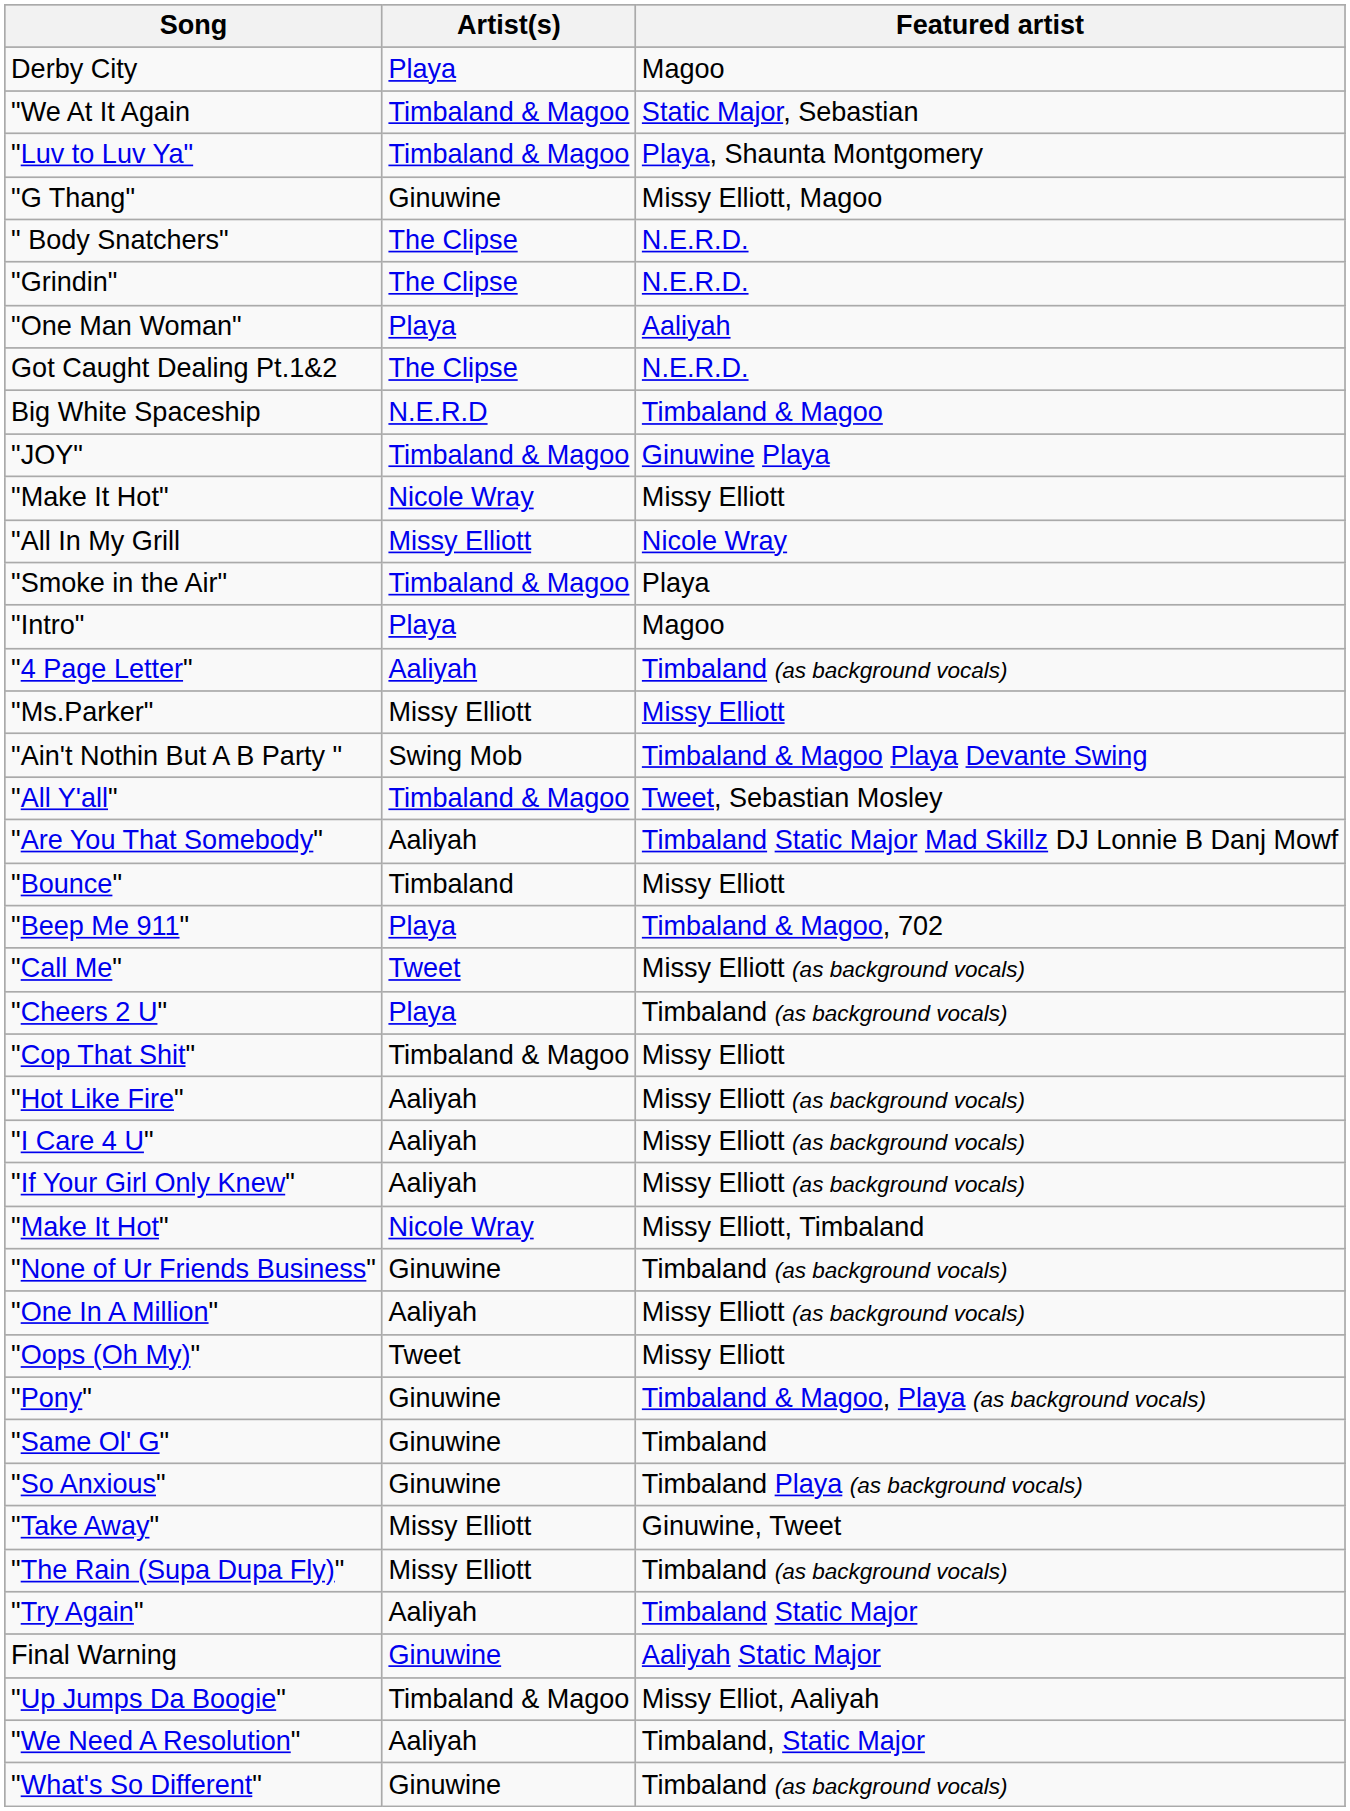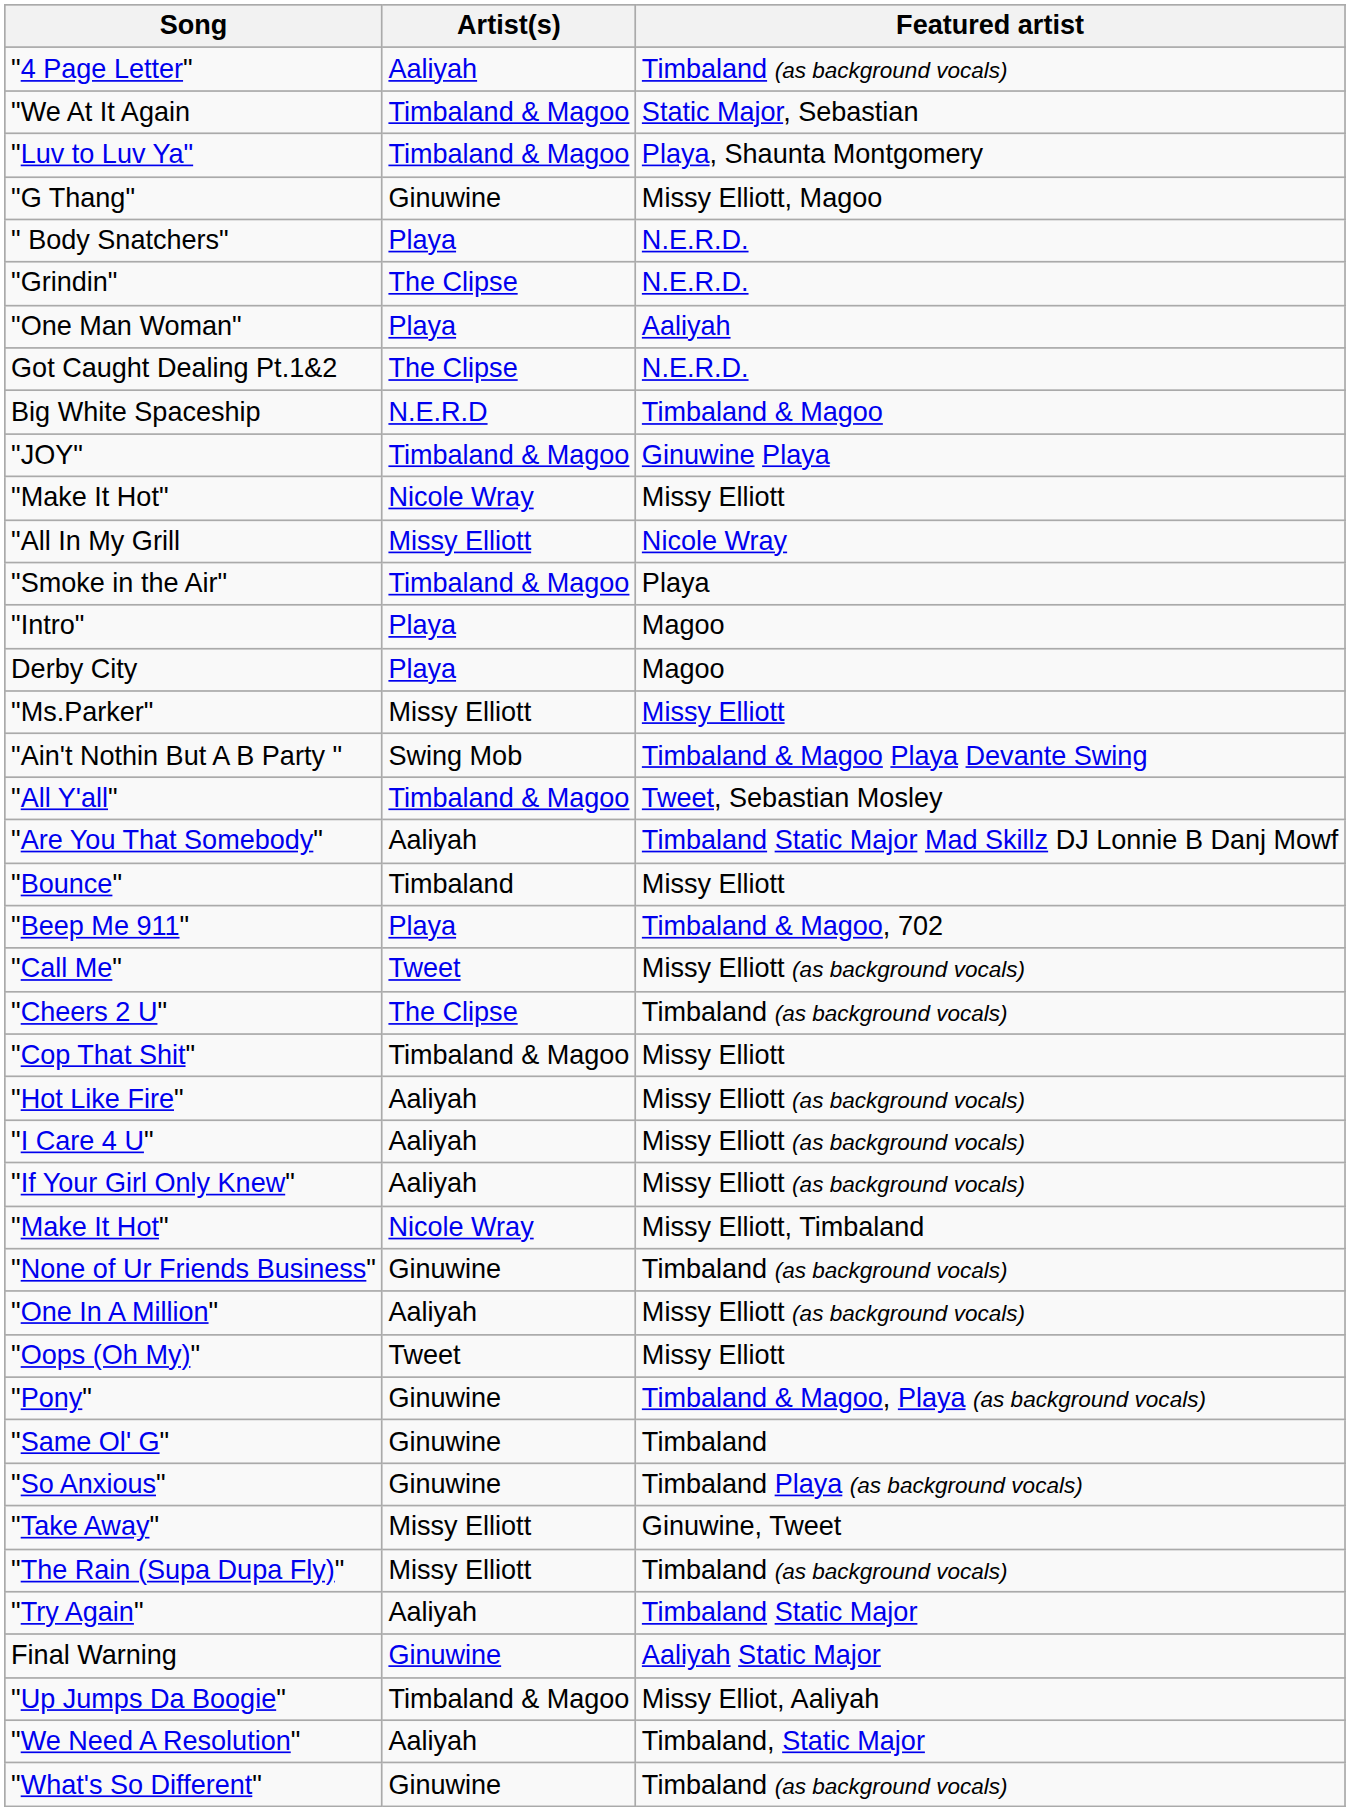 <table class="wikitable">
 <tr>
 <th>Song</th>
 <th>Artist(s)</th>
 <th>Featured artist</th>
 </tr>
 <tr>
-<td>Derby City</td>
-<td><a href='#'>Playa</a></td>
-<td>Magoo</td>
+<td>"<a href='#'>4 Page Letter</a>"</td>
+<td><a href='#'>Aaliyah</a></td>
+<td><a href='#'>Timbaland</a> <em><small>(as background vocals)</small></em></td>
 </tr>
 <tr>
 <td>"We At It Again</td>
 <td><a href='#'>Timbaland & Magoo</a></td>
 <td><a href='#'>Static Major</a>, Sebastian</td>
 </tr>
 <tr>
 <td>"<a href='#'>Luv to Luv Ya"</a></td>
 <td><a href='#'>Timbaland & Magoo</a></td>
 <td><a href='#'>Playa</a>, Shaunta Montgomery</td>
 </tr>
 <tr>
 <td>"G Thang"</td>
 <td>Ginuwine</td>
 <td>Missy Elliott, Magoo</td>
 </tr>
 <tr>
 <td>" Body Snatchers"</td>
-<td><a href='#'>The Clipse</a></td>
+<td><a href='#'>Playa</a></td>
 <td><a href='#'>N.E.R.D.</a></td>
 </tr>
 <tr>
 <td>"Grindin"</td>
 <td><a href='#'>The Clipse</a></td>
 <td><a href='#'>N.E.R.D.</a></td>
 </tr>
 <tr>
 <td>"One Man Woman"</td>
 <td><a href='#'>Playa</a></td>
 <td><a href='#'>Aaliyah</a></td>
 </tr>
 <tr>
 <td>Got Caught Dealing Pt.1&2</td>
 <td><a href='#'>The Clipse</a></td>
 <td><a href='#'>N.E.R.D.</a></td>
 </tr>
 <tr>
 <td>Big White Spaceship</td>
 <td><a href='#'>N.E.R.D</a></td>
 <td><a href='#'>Timbaland & Magoo</a></td>
 </tr>
 <tr>
 <td>"JOY"</td>
 <td><a href='#'>Timbaland & Magoo</a></td>
 <td><a href='#'>Ginuwine</a> <a href='#'>Playa</a></td>
 </tr>
 <tr>
 <td>"Make It Hot"</td>
 <td><a href='#'>Nicole Wray</a></td>
 <td>Missy Elliott</td>
 </tr>
 <tr>
 <td>"All In My Grill</td>
 <td><a href='#'>Missy Elliott</a></td>
 <td><a href='#'>Nicole Wray</a></td>
 </tr>
 <tr>
 <td>"Smoke in the Air"</td>
 <td><a href='#'>Timbaland & Magoo</a></td>
 <td>Playa</td>
 </tr>
 <tr>
 <td>"Intro"</td>
 <td><a href='#'>Playa</a></td>
 <td>Magoo</td>
 </tr>
 <tr>
-<td>"<a href='#'>4 Page Letter</a>"</td>
-<td><a href='#'>Aaliyah</a></td>
-<td><a href='#'>Timbaland</a> <em><small>(as background vocals)</small></em></td>
+<td>Derby City</td>
+<td><a href='#'>Playa</a></td>
+<td>Magoo</td>
 </tr>
 <tr>
 <td>"Ms.Parker"</td>
 <td>Missy Elliott</td>
 <td><a href='#'>Missy Elliott</a></td>
 </tr>
 <tr>
 <td>"Ain't Nothin But A B Party "</td>
 <td>Swing Mob</td>
 <td><a href='#'>Timbaland & Magoo</a>  <a href='#'>Playa</a> <a href='#'>Devante Swing</a></td>
 </tr>
 <tr>
 <td>"<a href='#'>All Y'all</a>"</td>
 <td><a href='#'>Timbaland & Magoo</a></td>
 <td><a href='#'>Tweet</a>, Sebastian Mosley</td>
 </tr>
 <tr>
 <td>"<a href='#'>Are You That Somebody</a>"</td>
 <td>Aaliyah</td>
 <td><a href='#'>Timbaland</a> <a href='#'>Static Major</a> <a href='#'>Mad Skillz</a> DJ Lonnie B Danj Mowf</td>
 </tr>
 <tr>
 <td>"<a href='#'>Bounce</a>"</td>
 <td>Timbaland</td>
 <td>Missy Elliott</td>
 </tr>
 <tr>
 <td>"<a href='#'>Beep Me 911</a>"</td>
 <td><a href='#'>Playa</a></td>
 <td><a href='#'>Timbaland & Magoo</a>, 702</td>
 </tr>
 <tr>
 <td>"<a href='#'>Call Me</a>"</td>
 <td><a href='#'>Tweet</a></td>
 <td>Missy Elliott <em><small>(as background vocals)</small></em></td>
 </tr>
 <tr>
 <td>"<a href='#'>Cheers 2 U</a>"</td>
-<td><a href='#'>Playa</a></td>
+<td><a href='#'>The Clipse</a></td>
 <td>Timbaland <em><small>(as background vocals)</small></em></td>
 </tr>
 <tr>
 <td>"<a href='#'>Cop That Shit</a>"</td>
 <td>Timbaland & Magoo</td>
 <td>Missy Elliott</td>
 </tr>
 <tr>
 <td>"<a href='#'>Hot Like Fire</a>"</td>
 <td>Aaliyah</td>
 <td>Missy Elliott <em><small>(as background vocals)</small></em></td>
 </tr>
 <tr>
 <td>"<a href='#'>I Care 4 U</a>"</td>
 <td>Aaliyah</td>
 <td>Missy Elliott <em><small>(as background vocals)</small></em></td>
 </tr>
 <tr>
 <td>"<a href='#'>If Your Girl Only Knew</a>"</td>
 <td>Aaliyah</td>
 <td>Missy Elliott <em><small>(as background vocals)</small></em></td>
 </tr>
 <tr>
 <td>"<a href='#'>Make It Hot</a>"</td>
 <td><a href='#'>Nicole Wray</a></td>
 <td>Missy Elliott, Timbaland</td>
 </tr>
 <tr>
 <td>"<a href='#'>None of Ur Friends Business</a>"</td>
 <td>Ginuwine</td>
 <td>Timbaland <em><small>(as background vocals)</small></em></td>
 </tr>
 <tr>
 <td>"<a href='#'>One In A Million</a>"</td>
 <td>Aaliyah</td>
 <td>Missy Elliott <em><small>(as background vocals)</small></em></td>
 </tr>
 <tr>
 <td>"<a href='#'>Oops (Oh My)</a>"</td>
 <td>Tweet</td>
 <td>Missy Elliott</td>
 </tr>
 <tr>
 <td>"<a href='#'>Pony</a>"</td>
 <td>Ginuwine</td>
 <td><a href='#'>Timbaland & Magoo</a>, <a href='#'>Playa</a> <em><small>(as background vocals)</small></em></td>
 </tr>
 <tr>
 <td>"<a href='#'>Same Ol' G</a>"</td>
 <td>Ginuwine</td>
 <td>Timbaland</td>
 </tr>
 <tr>
 <td>"<a href='#'>So Anxious</a>"</td>
 <td>Ginuwine</td>
 <td>Timbaland <a href='#'>Playa</a> <em><small>(as background vocals)</small></em></td>
 </tr>
 <tr>
 <td>"<a href='#'>Take Away</a>"</td>
 <td>Missy Elliott</td>
 <td>Ginuwine, Tweet</td>
 </tr>
 <tr>
 <td>"<a href='#'>The Rain (Supa Dupa Fly)</a>"</td>
 <td>Missy Elliott</td>
 <td>Timbaland <em><small>(as background vocals)</small></em></td>
 </tr>
 <tr>
 <td>"<a href='#'>Try Again</a>"</td>
 <td>Aaliyah</td>
 <td><a href='#'>Timbaland</a> <a href='#'>Static Major</a></td>
 </tr>
 <tr>
 <td>Final Warning</td>
 <td><a href='#'>Ginuwine</a></td>
 <td><a href='#'>Aaliyah</a> <a href='#'>Static Major</a></td>
 </tr>
 <tr>
 <td>"<a href='#'>Up Jumps Da Boogie</a>"</td>
 <td>Timbaland & Magoo</td>
 <td>Missy Elliot, Aaliyah</td>
 </tr>
 <tr>
 <td>"<a href='#'>We Need A Resolution</a>"</td>
 <td>Aaliyah</td>
 <td>Timbaland,  <a href='#'>Static Major</a></td>
 </tr>
 <tr>
 <td>"<a href='#'>What's So Different</a>"</td>
 <td>Ginuwine</td>
 <td>Timbaland <em><small>(as background vocals)</small></em></td>
 </tr>
 </table>
